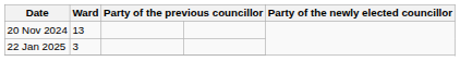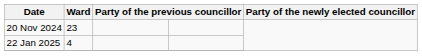 <table class="wikitable">
 <tr>
 <th>Date</th>
 <th>Ward</th>
 <th colspan=2>Party of the previous councillor</th>
 <th colspan=2>Party of the newly elected councillor</th>
 </tr>
 <tr>
 <td>20 Nov 2024</td>
-<td>13</td>
+<td>23</td>
 <td></td>
 <td></td>
 </tr>
 <tr>
 <td>22 Jan 2025 </td>
-<td>3</td>
+<td>4</td>
 <td></td>
 <td></td>
 </tr>
 <tr>
 </tr>
 </table>
